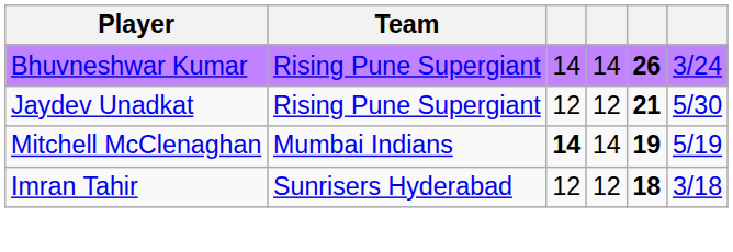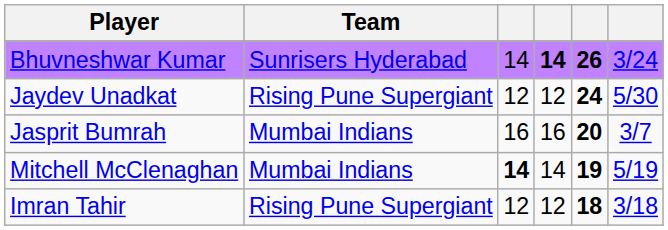 <table class="wikitable"  style="text-align: center;">
 <tr>
 <th>Player</th>
 <th>Team</th>
 <th></th>
 <th></th>
 <th></th>
 <th></th>
 </tr>
 <tr>
 </tr>
 <tr style="background:#C082FF;">
 <td style="text-align:left"><a href='#'>Bhuvneshwar Kumar</a></td>
-<td style="text-align:left"><a href='#'>Rising Pune Supergiant</a></td>
+<td style="text-align:left"><a href='#'>Sunrisers Hyderabad</a></td>
 <td>14</td>
-<td>14</td>
+<td><strong>14</strong></td>
 <td><strong>26</strong></td>
 <td><a href='#'>3/24</a></td>
 </tr>
 <tr>
 <td style="text-align:left"><a href='#'>Jaydev Unadkat</a></td>
 <td style="text-align:left"><a href='#'>Rising Pune Supergiant</a></td>
 <td>12</td>
 <td>12</td>
-<td><strong>21</strong></td>
+<td><strong>24</strong></td>
 <td><a href='#'>5/30</a></td>
+</tr>
+<tr>
+<td style="text-align:left"><a href='#'>Jasprit Bumrah</a></td>
+<td style="text-align:left"><a href='#'>Mumbai Indians</a></td>
+<td>16</td>
+<td>16</td>
+<td><strong>20</strong></td>
+<td><a href='#'>3/7</a></td>
 </tr>
 <tr>
 <td style="text-align:left"><a href='#'>Mitchell McClenaghan</a></td>
 <td style="text-align:left"><a href='#'>Mumbai Indians</a></td>
 <td><strong>14</strong></td>
 <td>14</td>
 <td><strong>19</strong></td>
 <td><a href='#'>5/19</a></td>
 </tr>
 <tr>
 <td style="text-align:left"><a href='#'>Imran Tahir</a></td>
-<td style="text-align:left"><a href='#'>Sunrisers Hyderabad</a></td>
+<td style="text-align:left"><a href='#'>Rising Pune Supergiant</a></td>
 <td>12</td>
 <td>12</td>
 <td><strong>18</strong></td>
 <td><a href='#'>3/18</a></td>
 </tr>
 </table>
